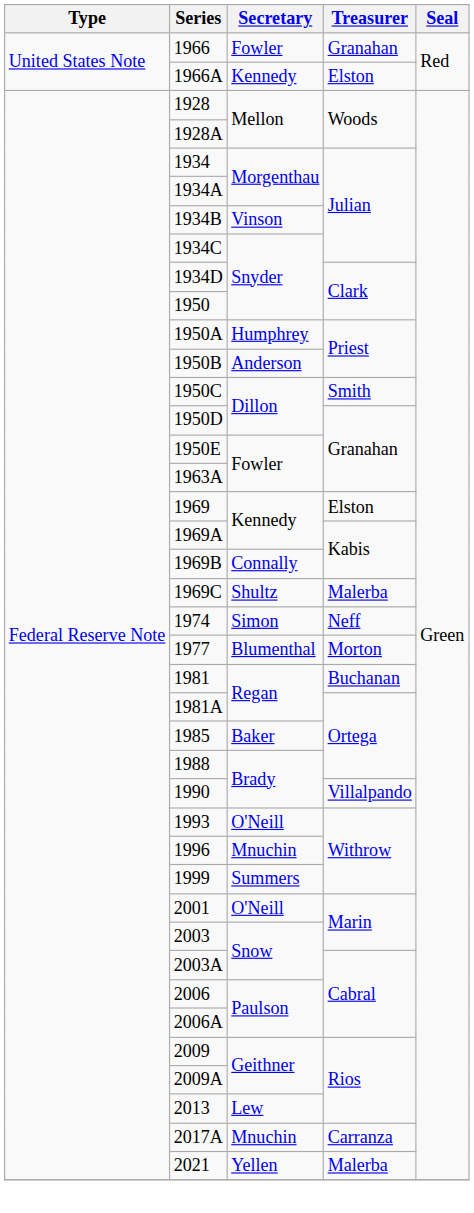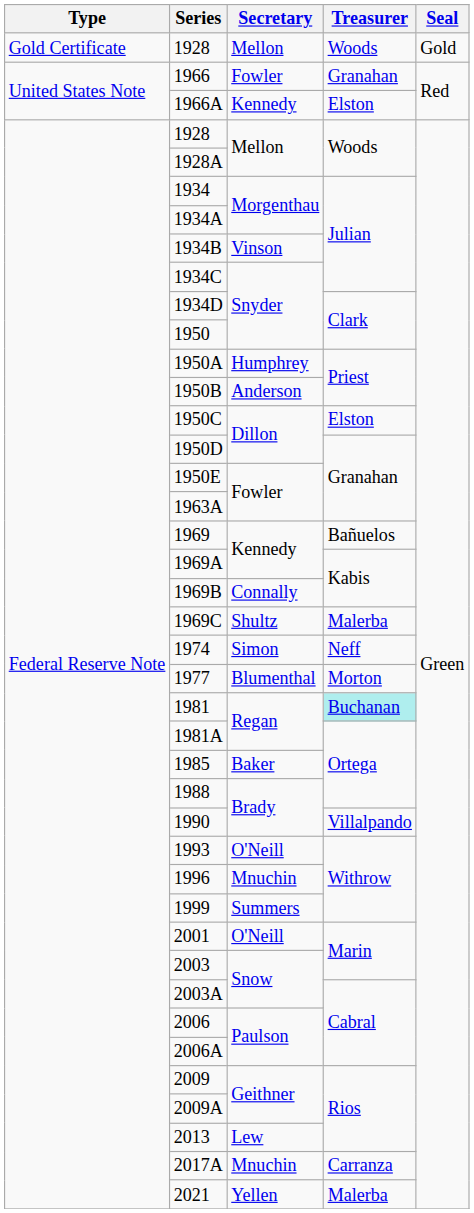 <table class="wikitable sortable">
 <tr>
 <th>Type</th>
 <th>Series</th>
 <th><a href='#'>Secretary</a></th>
 <th><a href='#'>Treasurer</a></th>
 <th><a href='#'>Seal</a></th>
+</tr>
+<tr>
+<td><a href='#'>Gold Certificate</a></td>
+<td>1928</td>
+<td><a href='#'>Mellon</a></td>
+<td><a href='#'>Woods</a></td>
+<td>Gold</td>
 </tr>
 <tr>
 <td rowspan="2"><a href='#'>United States Note</a></td>
 <td>1966</td>
 <td><a href='#'>Fowler</a></td>
 <td><a href='#'>Granahan</a></td>
 <td rowspan="2">Red</td>
 </tr>
 <tr>
 <td>1966A</td>
 <td><a href='#'>Kennedy</a></td>
 <td><a href='#'>Elston</a></td>
 </tr>
 <tr>
 <td rowspan="38"><a href='#'>Federal Reserve Note</a></td>
 <td>1928</td>
 <td rowspan="2">Mellon</td>
 <td rowspan="2">Woods</td>
 <td rowspan="38">Green</td>
 </tr>
 <tr>
 <td>1928A</td>
 </tr>
 <tr>
 <td>1934</td>
 <td rowspan="2"><a href='#'>Morgenthau</a></td>
 <td rowspan="4"><a href='#'>Julian</a></td>
 </tr>
 <tr>
 <td>1934A</td>
 </tr>
 <tr>
 <td>1934B</td>
 <td><a href='#'>Vinson</a></td>
 </tr>
 <tr>
 <td>1934C</td>
 <td rowspan="3"><a href='#'>Snyder</a></td>
 </tr>
 <tr>
 <td>1934D</td>
 <td rowspan="2"><a href='#'>Clark</a></td>
 </tr>
 <tr>
 <td>1950</td>
 </tr>
 <tr>
 <td>1950A</td>
 <td><a href='#'>Humphrey</a></td>
 <td rowspan="2"><a href='#'>Priest</a></td>
 </tr>
 <tr>
 <td>1950B</td>
 <td><a href='#'>Anderson</a></td>
 </tr>
 <tr>
 <td>1950C</td>
 <td rowspan="2"><a href='#'>Dillon</a></td>
-<td><a href='#'>Smith</a></td>
+<td><a href='#'>Elston</a></td>
 </tr>
 <tr>
 <td>1950D</td>
 <td rowspan="3">Granahan</td>
 </tr>
 <tr>
 <td>1950E</td>
 <td rowspan="2">Fowler</td>
 </tr>
 <tr>
 <td>1963A</td>
 </tr>
 <tr>
 <td>1969</td>
 <td rowspan="2">Kennedy</td>
-<td>Elston</td>
+<td>Bañuelos</td>
 </tr>
 <tr>
 <td>1969A</td>
 <td rowspan="2">Kabis</td>
 </tr>
 <tr>
 <td>1969B</td>
 <td><a href='#'>Connally</a></td>
 </tr>
 <tr>
 <td>1969C</td>
 <td><a href='#'>Shultz</a></td>
 <td><a href='#'>Malerba</a></td>
 </tr>
 <tr>
 <td>1974</td>
 <td><a href='#'>Simon</a></td>
 <td><a href='#'>Neff</a></td>
 </tr>
 <tr>
 <td>1977</td>
 <td><a href='#'>Blumenthal</a></td>
 <td><a href='#'>Morton</a></td>
 </tr>
 <tr>
 <td>1981</td>
 <td rowspan="2"><a href='#'>Regan</a></td>
-<td><a href='#'>Buchanan</a></td>
+<td style="background: paleturquoise;"><a href='#'>Buchanan</a></td>
 </tr>
 <tr>
 <td>1981A</td>
 <td rowspan="3"><a href='#'>Ortega</a></td>
 </tr>
 <tr>
 <td>1985</td>
 <td><a href='#'>Baker</a></td>
 </tr>
 <tr>
 <td>1988</td>
 <td rowspan="2"><a href='#'>Brady</a></td>
 </tr>
 <tr>
 <td>1990</td>
 <td><a href='#'>Villalpando</a></td>
 </tr>
 <tr>
 <td>1993</td>
 <td><a href='#'>O'Neill</a></td>
 <td rowspan="3"><a href='#'>Withrow</a></td>
 </tr>
 <tr>
 <td>1996</td>
 <td><a href='#'>Mnuchin</a></td>
 </tr>
 <tr>
 <td>1999</td>
 <td><a href='#'>Summers</a></td>
 </tr>
 <tr>
 <td>2001</td>
 <td><a href='#'>O'Neill</a></td>
 <td rowspan="2"><a href='#'>Marin</a></td>
 </tr>
 <tr>
 <td>2003</td>
 <td rowspan="2"><a href='#'>Snow</a></td>
 </tr>
 <tr>
 <td>2003A</td>
 <td rowspan="3"><a href='#'>Cabral</a></td>
 </tr>
 <tr>
 <td>2006</td>
 <td rowspan="2"><a href='#'>Paulson</a></td>
 </tr>
 <tr>
 <td>2006A</td>
 </tr>
 <tr>
 <td>2009</td>
 <td rowspan="2"><a href='#'>Geithner</a></td>
 <td rowspan="3"><a href='#'>Rios</a></td>
 </tr>
 <tr>
 <td>2009A</td>
 </tr>
 <tr>
 <td>2013</td>
 <td><a href='#'>Lew</a></td>
 </tr>
 <tr>
 <td>2017A</td>
 <td><a href='#'>Mnuchin</a></td>
 <td><a href='#'>Carranza</a></td>
 </tr>
 <tr>
 <td>2021</td>
 <td><a href='#'>Yellen</a></td>
 <td><a href='#'>Malerba</a></td>
 </tr>
 <tr>
 </tr>
 </table>
